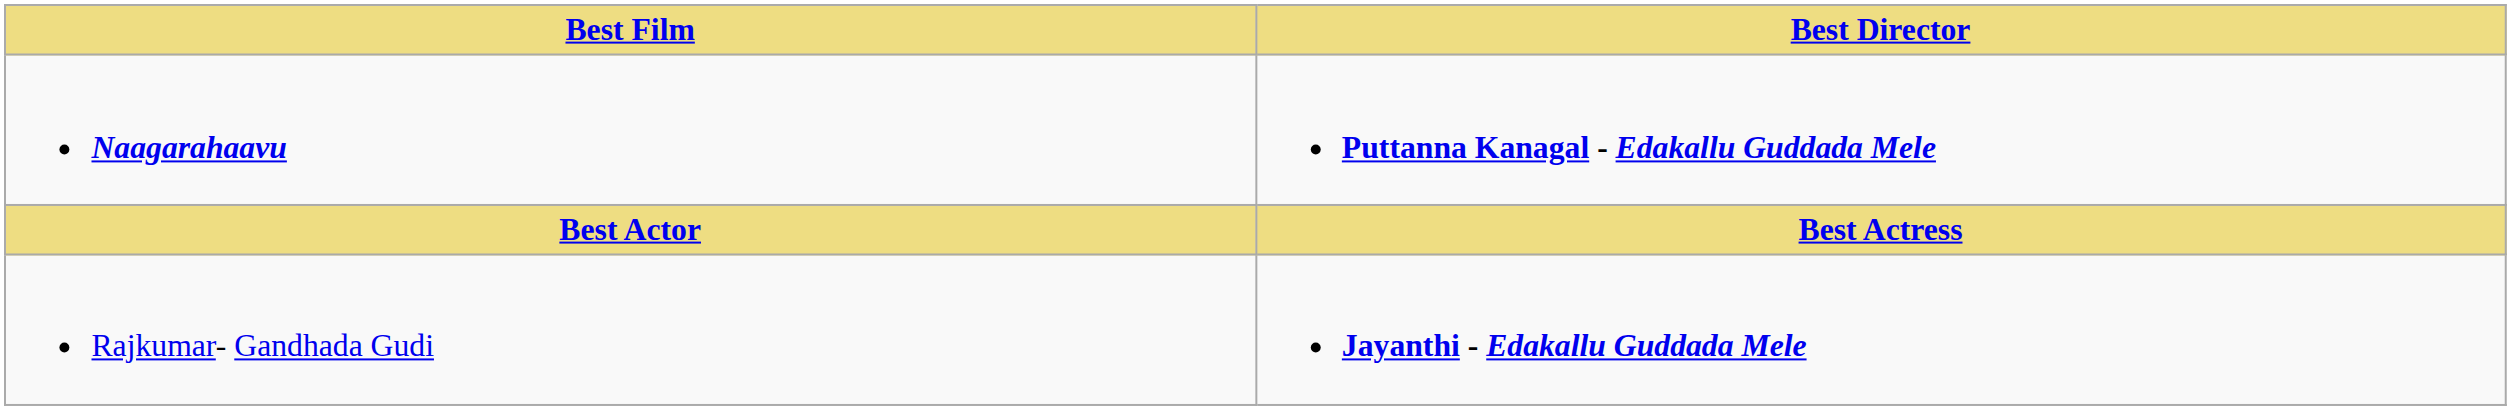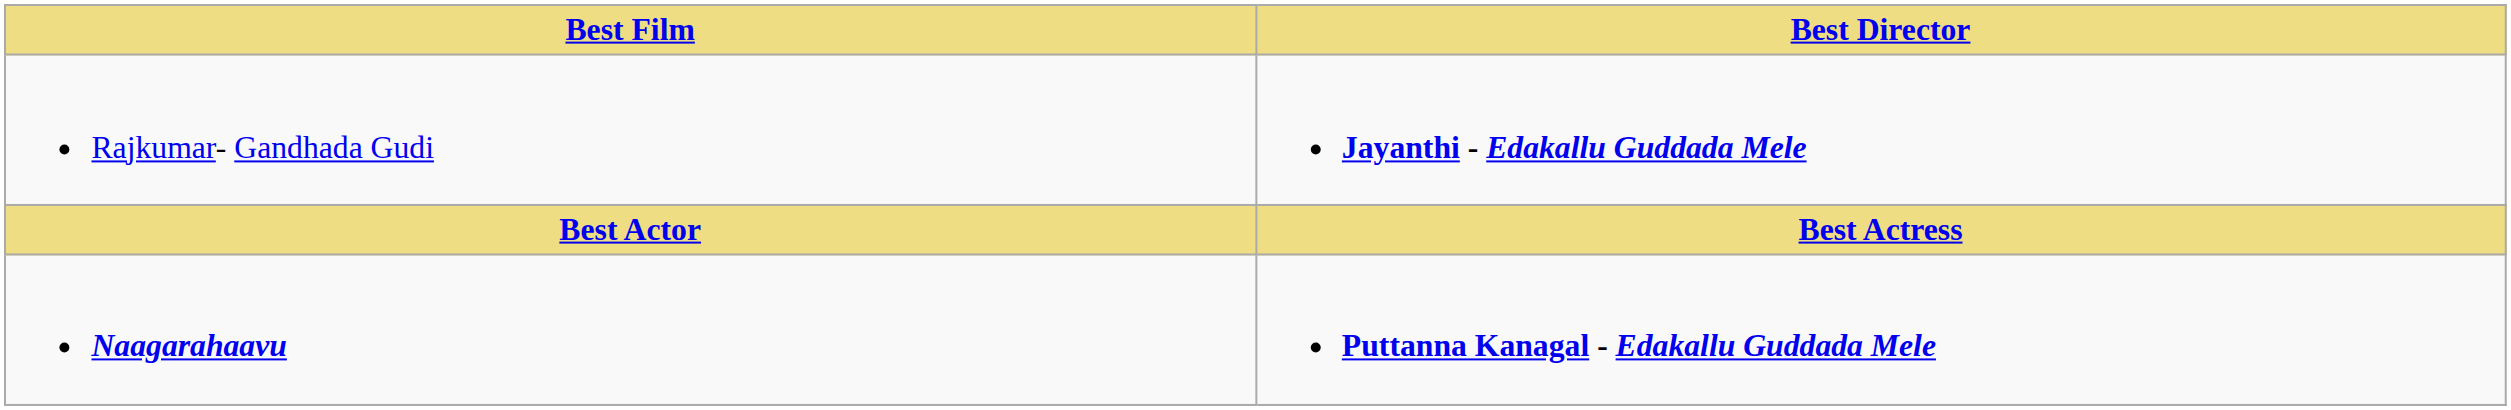 <table class="wikitable" width=100% |>
 <tr>
 <th !  style="background:#eedd82; text-align:center; width:50%;"><a href='#'>Best Film</a></th>
 <th !  style="background:#eedd82; text-align:center; width:50%;"><a href='#'>Best Director</a></th>
 </tr>
 <tr>
-<td valign="top"><br><ul><li><strong><em><a href='#'>Naagarahaavu</a></em></strong></li></ul></td>
-<td valign="top"><br><ul><li><strong><a href='#'>Puttanna Kanagal</a> -  <em><a href='#'>Edakallu Guddada Mele</a><strong><em></li></ul></td>
+<td><br><ul><li></strong><a href='#'>Rajkumar</a>- </em><a href='#'>Gandhada Gudi</a></em></strong></li></ul></td>
+<td><br><ul><li><strong><a href='#'>Jayanthi</a> - <em><a href='#'>Edakallu Guddada Mele</a><strong><em></li></ul></td>
 </tr>
 <tr>
 <th ! style="background:#eedd82; text-align:center;"><a href='#'>Best Actor</a></th>
 <th ! style="background:#eedd82; text-align:center;"><a href='#'>Best Actress</a></th>
 </tr>
 <tr>
-<td><br><ul><li></strong><a href='#'>Rajkumar</a>- </em><a href='#'>Gandhada Gudi</a></em></strong></li></ul></td>
-<td><br><ul><li><strong><a href='#'>Jayanthi</a> - <em><a href='#'>Edakallu Guddada Mele</a><strong><em></li></ul></td>
+<td valign="top"><br><ul><li><strong><em><a href='#'>Naagarahaavu</a></em></strong></li></ul></td>
+<td valign="top"><br><ul><li><strong><a href='#'>Puttanna Kanagal</a> -  <em><a href='#'>Edakallu Guddada Mele</a><strong><em></li></ul></td>
 </tr>
 </table>
